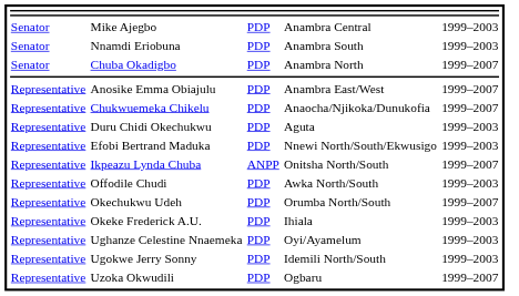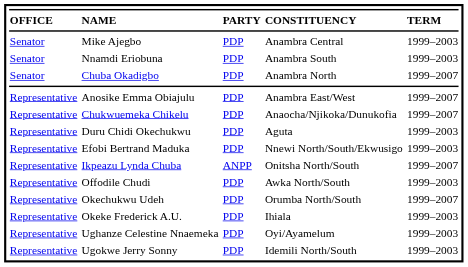 <table cellpadding=1 cellspacing=4 style="margin:3px; border:3px solid #000000;">
 <tr>
 <td bgcolor=#000000 colspan=5></td>
+</tr>
+<tr>
+<td><strong>OFFICE</strong></td>
+<td><strong>NAME</strong></td>
+<td><strong>PARTY</strong></td>
+<td><strong>CONSTITUENCY</strong></td>
+<td><strong>TERM</strong></td>
 </tr>
 <tr>
 <td bgcolor=#000000 colspan=5></td>
 </tr>
 <tr>
 <td><a href='#'>Senator</a></td>
 <td>Mike Ajegbo</td>
 <td><a href='#'>PDP</a></td>
 <td>Anambra Central</td>
 <td>1999–2003</td>
 </tr>
 <tr>
 <td><a href='#'>Senator</a></td>
 <td>Nnamdi Eriobuna</td>
 <td><a href='#'>PDP</a></td>
 <td>Anambra South</td>
 <td>1999–2003</td>
 </tr>
 <tr>
 <td><a href='#'>Senator</a></td>
 <td><a href='#'>Chuba Okadigbo</a></td>
 <td><a href='#'>PDP</a></td>
 <td>Anambra North</td>
 <td>1999–2007</td>
 </tr>
 <tr>
 <td bgcolor=#000000 colspan=5></td>
 </tr>
 <tr>
 <td><a href='#'>Representative</a></td>
 <td>Anosike Emma Obiajulu</td>
 <td><a href='#'>PDP</a></td>
 <td>Anambra East/West</td>
 <td>1999–2007</td>
 </tr>
 <tr>
 <td><a href='#'>Representative</a></td>
 <td><a href='#'>Chukwuemeka Chikelu</a></td>
 <td><a href='#'>PDP</a></td>
 <td>Anaocha/Njikoka/Dunukofia</td>
 <td>1999–2007</td>
 </tr>
 <tr>
 <td><a href='#'>Representative</a></td>
 <td>Duru Chidi Okechukwu</td>
 <td><a href='#'>PDP</a></td>
 <td>Aguta</td>
 <td>1999–2003</td>
 </tr>
 <tr>
 <td><a href='#'>Representative</a></td>
 <td>Efobi Bertrand Maduka</td>
 <td><a href='#'>PDP</a></td>
 <td>Nnewi North/South/Ekwusigo</td>
 <td>1999–2003</td>
 </tr>
 <tr>
 <td><a href='#'>Representative</a></td>
 <td><a href='#'>Ikpeazu Lynda Chuba</a></td>
 <td><a href='#'>ANPP</a></td>
 <td>Onitsha North/South</td>
 <td>1999–2007</td>
 </tr>
 <tr>
 <td><a href='#'>Representative</a></td>
 <td>Offodile Chudi</td>
 <td><a href='#'>PDP</a></td>
 <td>Awka North/South</td>
 <td>1999–2003</td>
 </tr>
 <tr>
 <td><a href='#'>Representative</a></td>
 <td>Okechukwu Udeh</td>
 <td><a href='#'>PDP</a></td>
 <td>Orumba North/South</td>
 <td>1999–2007</td>
 </tr>
 <tr>
 <td><a href='#'>Representative</a></td>
 <td>Okeke Frederick A.U.</td>
 <td><a href='#'>PDP</a></td>
 <td>Ihiala</td>
 <td>1999–2003</td>
 </tr>
 <tr>
 <td><a href='#'>Representative</a></td>
 <td>Ughanze Celestine Nnaemeka</td>
 <td><a href='#'>PDP</a></td>
 <td>Oyi/Ayamelum</td>
 <td>1999–2003</td>
 </tr>
 <tr>
 <td><a href='#'>Representative</a></td>
 <td>Ugokwe Jerry Sonny</td>
 <td><a href='#'>PDP</a></td>
 <td>Idemili North/South</td>
 <td>1999–2003</td>
 </tr>
-<tr>
-<td><a href='#'>Representative</a></td>
-<td>Uzoka Okwudili</td>
-<td><a href='#'>PDP</a></td>
-<td>Ogbaru</td>
-<td>1999–2007</td>
-</tr>
 </table>
